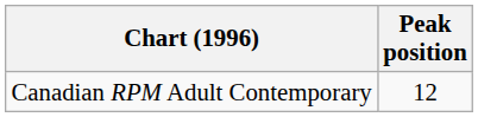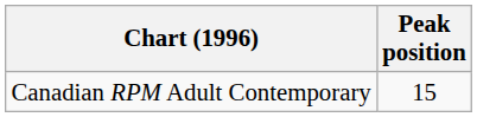 <table class="wikitable sortable">
 <tr>
 <th>Chart (1996)</th>
 <th>Peak<br>position</th>
 </tr>
 <tr>
 <td>Canadian <em>RPM</em> Adult Contemporary</td>
-<td align="center">12</td>
+<td align="center">15</td>
 </tr>
 </table>
